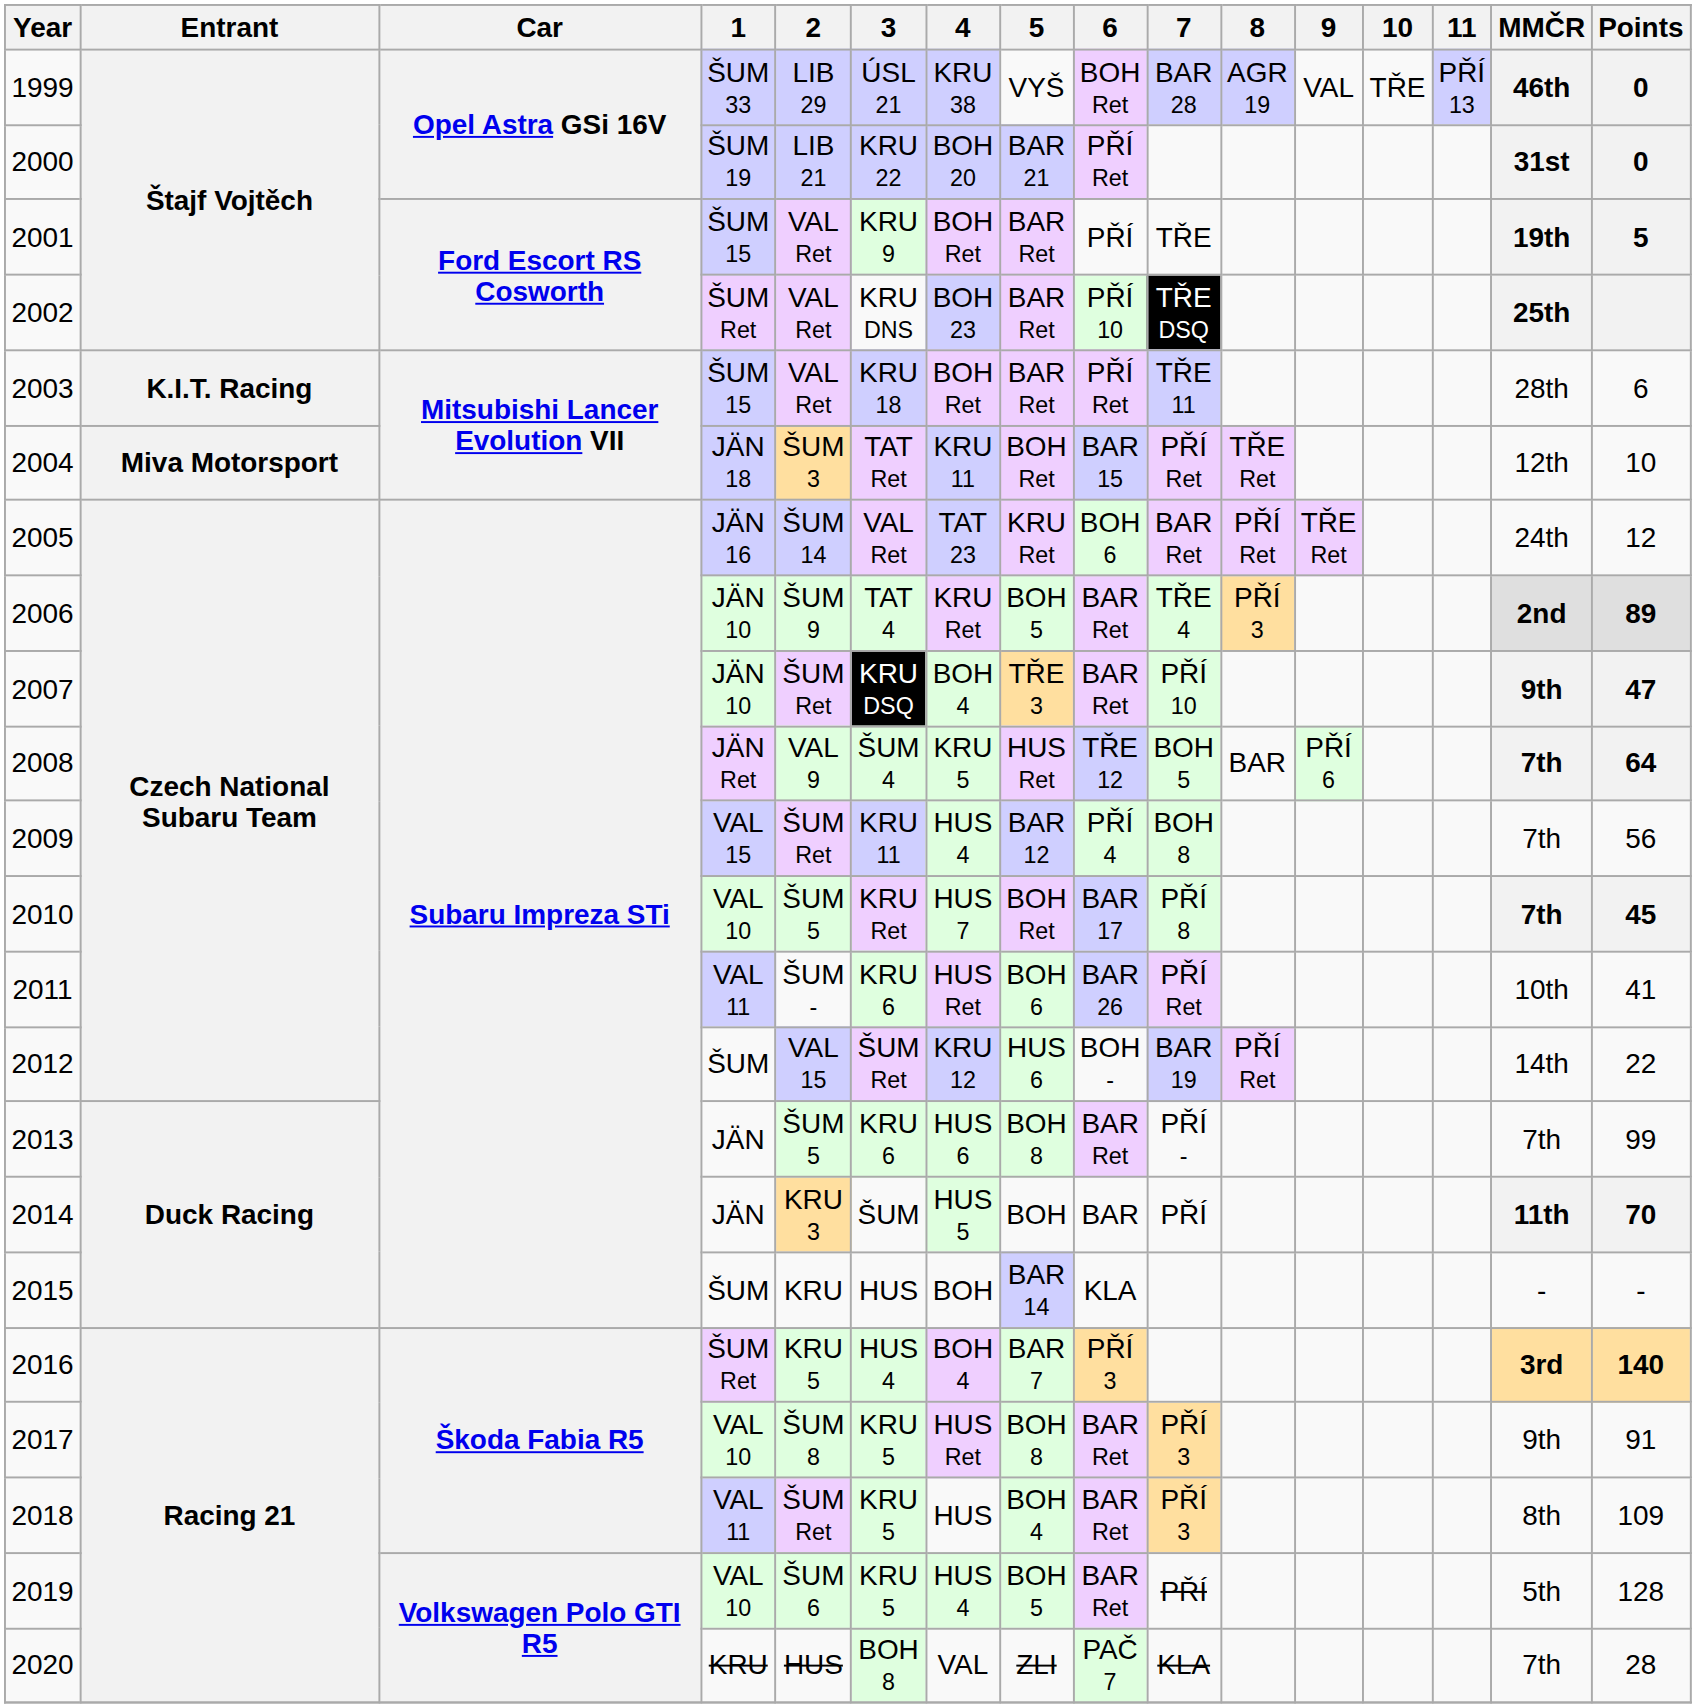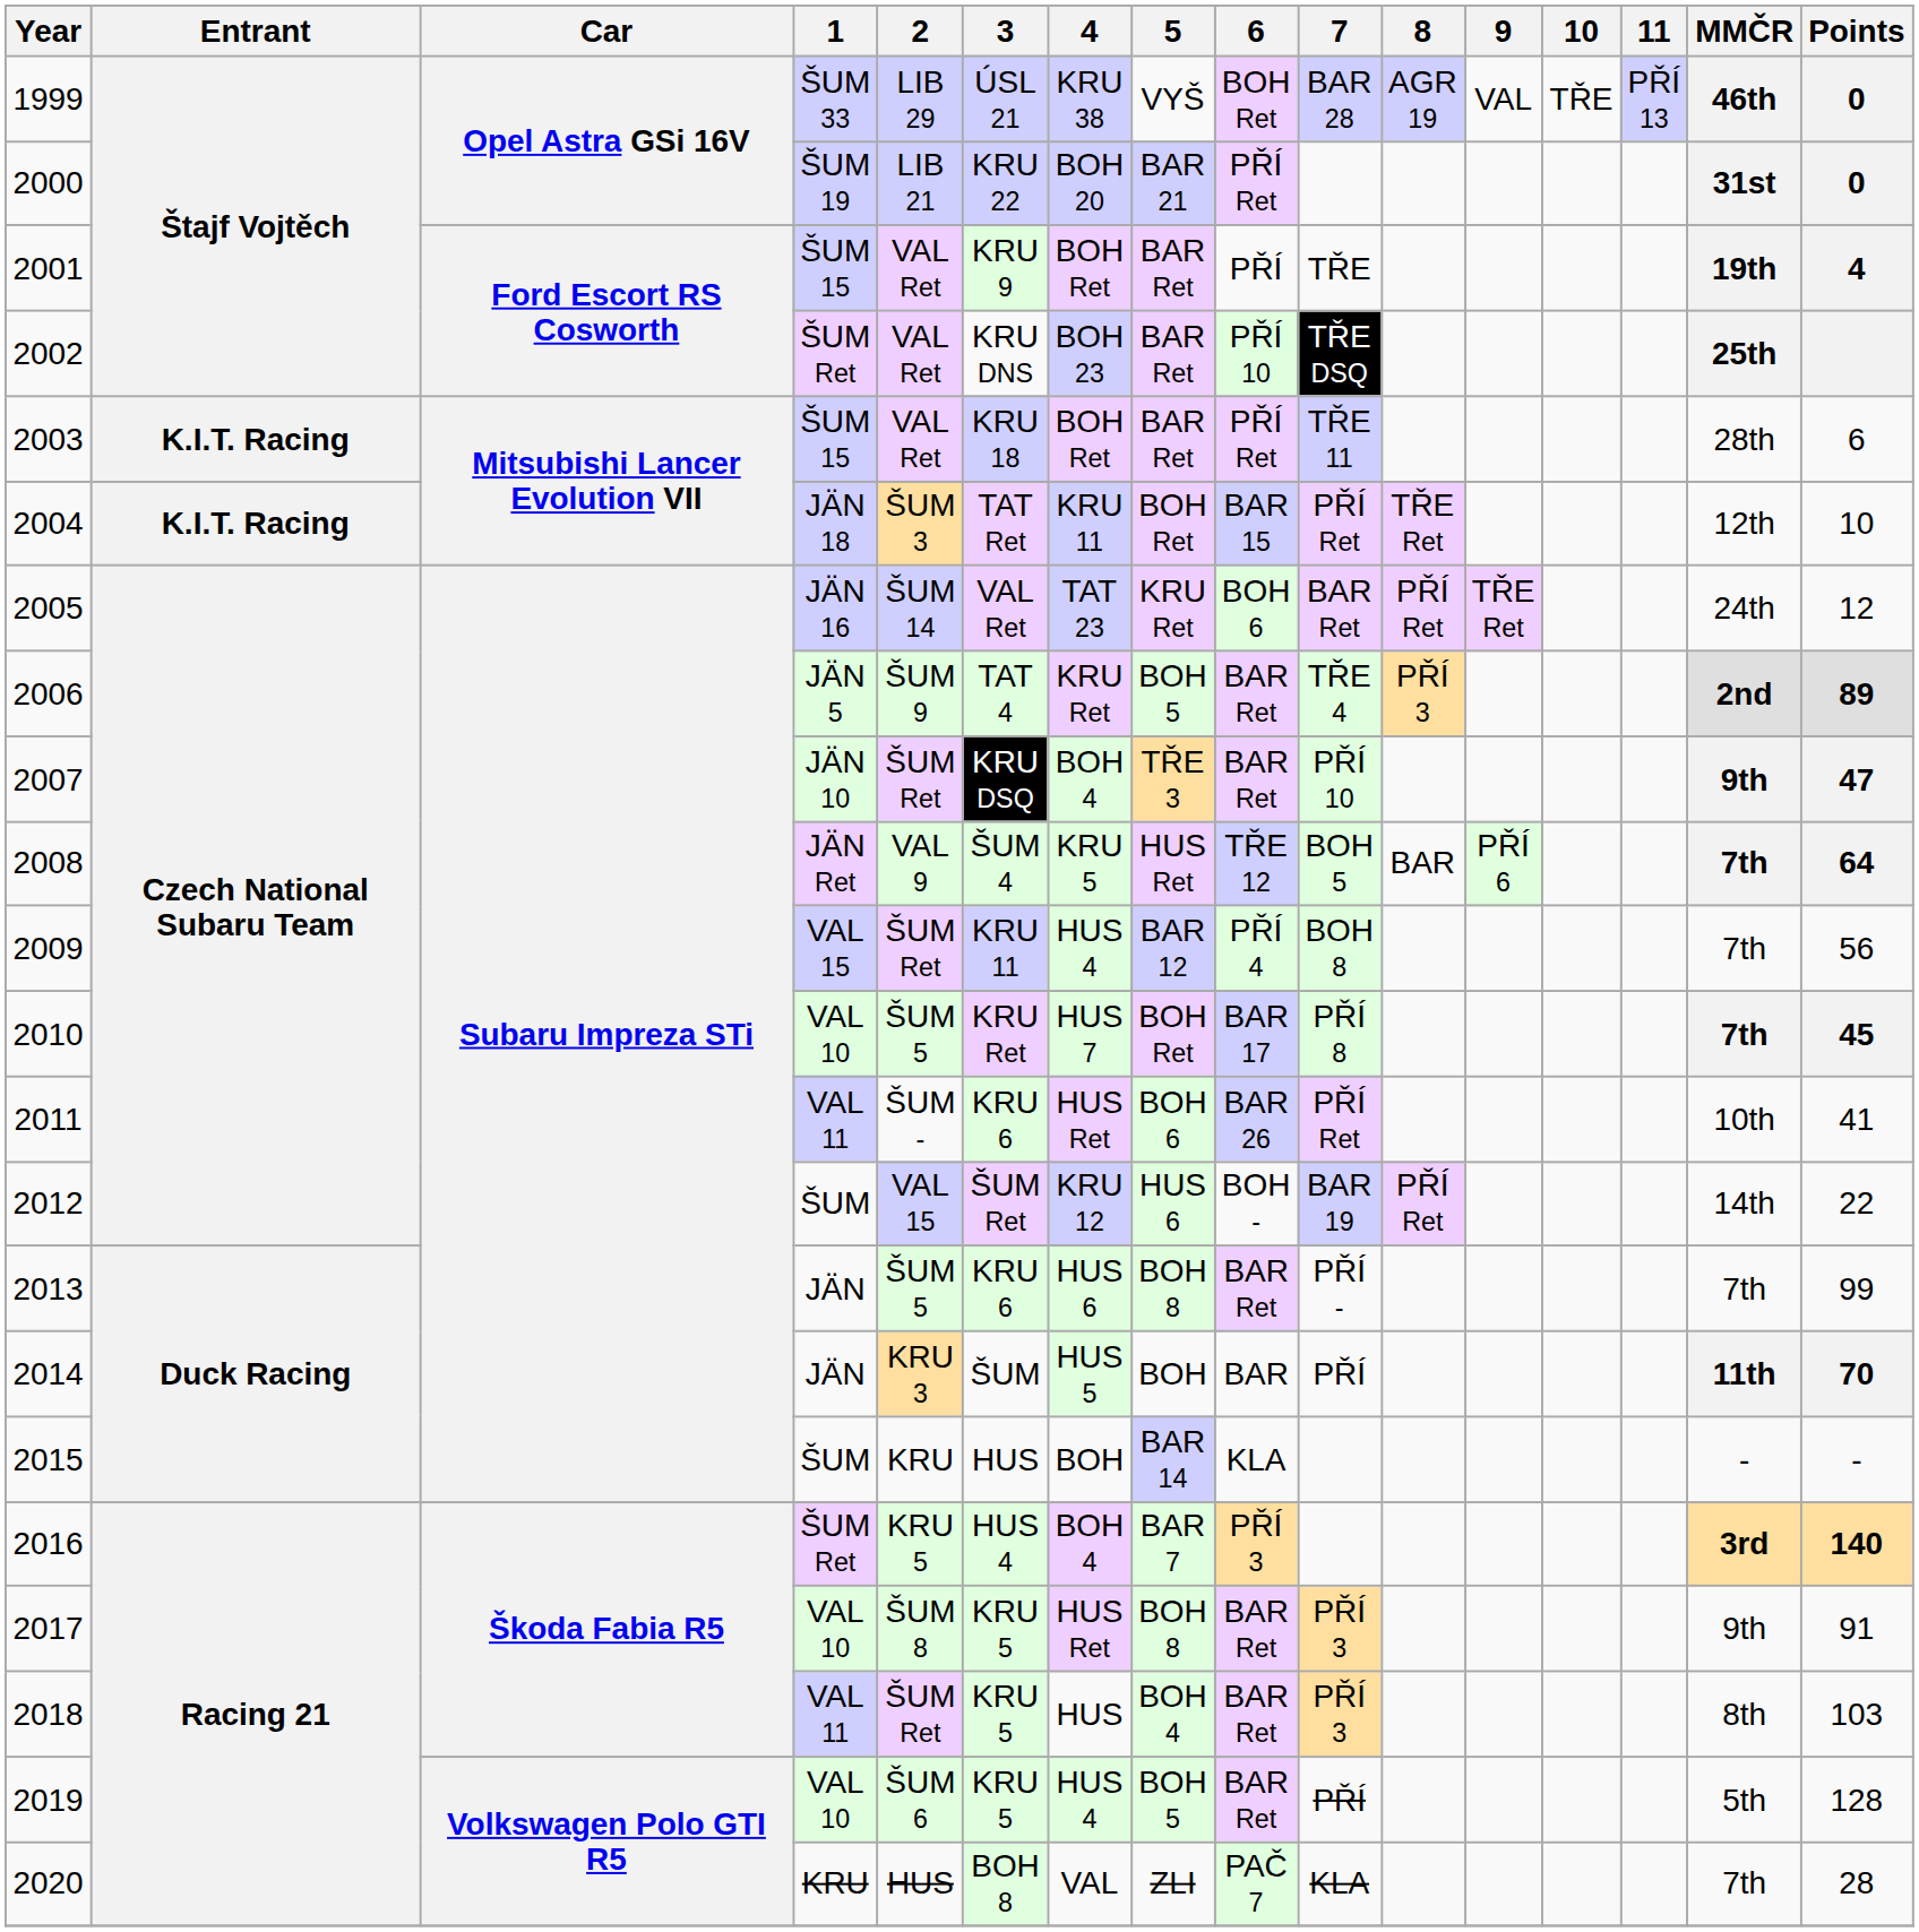 <table class="wikitable" style="text-align:center; font-size:90%">
 <tr>
 <th>Year</th>
 <th>Entrant</th>
 <th>Car</th>
 <th>1</th>
 <th>2</th>
 <th>3</th>
 <th>4</th>
 <th>5</th>
 <th>6</th>
 <th>7</th>
 <th>8</th>
 <th>9</th>
 <th>10</th>
 <th>11</th>
 <th>MMČR</th>
 <th>Points</th>
 </tr>
 <tr>
 <td>1999</td>
 <th rowspan=4>Štajf Vojtěch</th>
 <th rowspan=2><a href='#'>Opel Astra</a> GSi 16V</th>
 <td style="background:#cfcfff;">ŠUM<br><small>33</small></td>
 <td style="background:#cfcfff;">LIB<br><small>29</small></td>
 <td style="background:#cfcfff;">ÚSL<br><small>21</small></td>
 <td style="background:#cfcfff;">KRU<br><small>38</small></td>
 <td>VYŠ</td>
 <td style="background:#efcfff;">BOH<br><small>Ret</small></td>
 <td style="background:#cfcfff;">BAR<br><small>28</small></td>
 <td style="background:#cfcfff;">AGR<br><small>19</small></td>
 <td>VAL</td>
 <td>TŘE</td>
 <td style="background:#cfcfff;">PŘÍ<br><small>13</small></td>
 <th>46th</th>
 <th>0</th>
 </tr>
 <tr>
 <td>2000</td>
 <td style="background:#cfcfff;">ŠUM<br><small>19</small></td>
 <td style="background:#cfcfff;">LIB<br><small>21</small></td>
 <td style="background:#cfcfff;">KRU<br><small>22</small></td>
 <td style="background:#cfcfff;">BOH<br><small>20</small></td>
 <td style="background:#cfcfff;">BAR<br><small>21</small></td>
 <td style="background:#efcfff;">PŘÍ<br><small>Ret</small></td>
 <td></td>
 <td></td>
 <td></td>
 <td></td>
 <td></td>
 <th>31st</th>
 <th>0</th>
 </tr>
 <tr>
 <td>2001</td>
 <th rowspan=2><a href='#'>Ford Escort RS Cosworth</a></th>
 <td style="background:#cfcfff;">ŠUM<br><small>15</small></td>
 <td style="background:#efcfff;">VAL<br><small>Ret</small></td>
 <td style="background:#dfffdf;">KRU<br><small>9</small></td>
 <td style="background:#efcfff;">BOH<br><small>Ret</small></td>
 <td style="background:#efcfff;">BAR<br><small>Ret</small></td>
 <td>PŘÍ</td>
 <td>TŘE</td>
 <td></td>
 <td></td>
 <td></td>
 <td></td>
 <th>19th</th>
-<th>5</th>
+<th>4</th>
 </tr>
 <tr>
 <td>2002</td>
 <td style="background:#efcfff;">ŠUM<br><small>Ret</small></td>
 <td style="background:#efcfff;">VAL<br><small>Ret</small></td>
 <td>KRU<br><small>DNS</small></td>
 <td style="background:#cfcfff;">BOH<br><small>23</small></td>
 <td style="background:#efcfff;">BAR<br><small>Ret</small></td>
 <td style="background:#dfffdf;">PŘÍ<br><small>10</small></td>
 <td bgcolor="#000000" style="color: white;">TŘE<br><small>DSQ</small></td>
 <td></td>
 <td></td>
 <td></td>
 <td></td>
 <th>25th</th>
 <th></th>
 </tr>
 <tr>
 <td>2003</td>
 <th>K.I.T. Racing</th>
 <th rowspan=2><a href='#'>Mitsubishi Lancer Evolution</a> VII</th>
 <td style="background:#cfcfff;">ŠUM<br><small>15</small></td>
 <td style="background:#efcfff;">VAL<br><small>Ret</small></td>
 <td style="background:#cfcfff;">KRU<br><small>18</small></td>
 <td style="background:#efcfff;">BOH<br><small>Ret</small></td>
 <td style="background:#efcfff;">BAR<br><small>Ret</small></td>
 <td style="background:#efcfff;">PŘÍ<br><small>Ret</small></td>
 <td style="background:#cfcfff;">TŘE<br><small>11</small></td>
 <td></td>
 <td></td>
 <td></td>
 <td></td>
 <td>28th</td>
 <td>6</td>
 </tr>
 <tr>
 <td>2004</td>
-<th>Miva Motorsport</th>
+<th>K.I.T. Racing</th>
 <td style="background:#cfcfff;">JÄN<br><small>18</small></td>
 <td style="background:#ffdf9f;">ŠUM<br><small>3</small></td>
 <td style="background:#efcfff;">TAT<br><small>Ret</small></td>
 <td style="background:#cfcfff;">KRU<br><small>11</small></td>
 <td style="background:#efcfff;">BOH<br><small>Ret</small></td>
 <td style="background:#cfcfff;">BAR<br><small>15</small></td>
 <td style="background:#efcfff;">PŘÍ<br><small>Ret</small></td>
 <td style="background:#efcfff;">TŘE<br><small>Ret</small></td>
 <td></td>
 <td></td>
 <td></td>
 <td>12th</td>
 <td>10</td>
 </tr>
 <tr>
 <td>2005</td>
 <th rowspan="8">Czech National Subaru Team</th>
 <th rowspan="11"><a href='#'>Subaru Impreza STi</a></th>
 <td style="background:#cfcfff;">JÄN<br><small>16</small></td>
 <td style="background:#cfcfff;">ŠUM<br><small>14</small></td>
 <td style="background:#efcfff;">VAL<br><small>Ret</small></td>
 <td style="background:#cfcfff;">TAT<br><small>23</small></td>
 <td style="background:#efcfff;">KRU<br><small>Ret</small></td>
 <td style="background:#dfffdf;">BOH<br><small>6</small></td>
 <td style="background:#efcfff;">BAR<br><small>Ret</small></td>
 <td style="background:#efcfff;">PŘÍ<br><small>Ret</small></td>
 <td style="background:#efcfff;">TŘE<br><small>Ret</small></td>
 <td></td>
 <td></td>
 <td>24th</td>
 <td>12</td>
 </tr>
 <tr>
 <td>2006</td>
-<td style="background:#dfffdf;">JÄN<br><small>10</small></td>
+<td style="background:#dfffdf;">JÄN<br><small>5</small></td>
 <td style="background:#dfffdf;">ŠUM<br><small>9</small></td>
 <td style="background:#dfffdf;">TAT<br><small>4</small></td>
 <td style="background:#efcfff;">KRU<br><small>Ret</small></td>
 <td style="background:#dfffdf;">BOH<br><small>5</small></td>
 <td style="background:#efcfff;">BAR<br><small>Ret</small></td>
 <td style="background:#dfffdf;">TŘE<br><small>4</small></td>
 <td style="background:#ffdf9f;">PŘÍ<br><small>3</small></td>
 <td></td>
 <td></td>
 <td></td>
 <th style="background:#dfdfdf;">2nd</th>
 <th style="background:#dfdfdf;">89</th>
 </tr>
 <tr>
 <td>2007</td>
 <td style="background:#dfffdf;">JÄN<br><small>10</small></td>
 <td style="background:#efcfff;">ŠUM<br><small>Ret</small></td>
 <td bgcolor="#000000" style="color: white;">KRU<br><small>DSQ</small></td>
 <td style="background:#dfffdf;">BOH<br><small>4</small></td>
 <td style="background:#ffdf9f;">TŘE<br><small>3</small></td>
 <td style="background:#efcfff;">BAR<br><small>Ret</small></td>
 <td style="background:#dfffdf;">PŘÍ<br><small>10</small></td>
 <td></td>
 <td></td>
 <td></td>
 <td></td>
 <th>9th</th>
 <th>47</th>
 </tr>
 <tr>
 <td>2008</td>
 <td style="background:#efcfff;">JÄN<br><small>Ret</small></td>
 <td style="background:#dfffdf;">VAL<br><small>9</small></td>
 <td style="background:#dfffdf;">ŠUM<br><small>4</small></td>
 <td style="background:#dfffdf;">KRU<br><small>5</small></td>
 <td style="background:#efcfff;">HUS<br><small>Ret</small></td>
 <td style="background:#cfcfff;">TŘE<br><small>12</small></td>
 <td style="background:#dfffdf;">BOH<br><small>5</small></td>
 <td>BAR</td>
 <td style="background:#dfffdf;">PŘÍ<br><small>6</small></td>
 <td></td>
 <td></td>
 <th>7th</th>
 <th>64</th>
 </tr>
 <tr>
 <td>2009</td>
 <td style="background:#cfcfff;">VAL<br><small>15</small></td>
 <td style="background:#efcfff;">ŠUM<br><small>Ret</small></td>
 <td style="background:#cfcfff;">KRU<br><small>11</small></td>
 <td style="background:#dfffdf;">HUS<br><small>4</small></td>
 <td style="background:#cfcfff;">BAR<br><small>12</small></td>
 <td style="background:#dfffdf;">PŘÍ<br><small>4</small></td>
 <td style="background:#dfffdf;">BOH<br><small>8</small></td>
 <td></td>
 <td></td>
 <td></td>
 <td></td>
 <td>7th</td>
 <td>56</td>
 </tr>
 <tr>
 <td>2010</td>
 <td style="background:#dfffdf;">VAL<br><small>10</small></td>
 <td style="background:#dfffdf;">ŠUM<br><small>5</small></td>
 <td style="background:#efcfff;">KRU<br><small>Ret</small></td>
 <td style="background:#dfffdf;">HUS<br><small>7</small></td>
 <td style="background:#efcfff;">BOH<br><small>Ret</small></td>
 <td style="background:#cfcfff;">BAR<br><small>17</small></td>
 <td style="background:#dfffdf;">PŘÍ<br><small>8</small></td>
 <td></td>
 <td></td>
 <td></td>
 <td></td>
 <th>7th</th>
 <th>45</th>
 </tr>
 <tr>
 <td>2011</td>
 <td style="background:#cfcfff;">VAL<br><small>11</small></td>
 <td>ŠUM<br><small>-</small></td>
 <td style="background:#dfffdf;">KRU<br><small>6</small></td>
 <td style="background:#efcfff;">HUS<br><small>Ret</small></td>
 <td style="background:#dfffdf;">BOH<br><small>6</small></td>
 <td style="background:#cfcfff;">BAR<br><small>26</small></td>
 <td style="background:#efcfff;">PŘÍ<br><small>Ret</small></td>
 <td></td>
 <td></td>
 <td></td>
 <td></td>
 <td>10th</td>
 <td>41</td>
 </tr>
 <tr>
 <td>2012</td>
 <td>ŠUM</td>
 <td style="background:#cfcfff;">VAL<br><small>15</small></td>
 <td style="background:#efcfff;">ŠUM<br><small>Ret</small></td>
 <td style="background:#cfcfff;">KRU<br><small>12</small></td>
 <td style="background:#dfffdf;">HUS<br><small>6</small></td>
 <td>BOH<br><small>-</small></td>
 <td style="background:#cfcfff;">BAR<br><small>19</small></td>
 <td style="background:#efcfff;">PŘÍ<br><small>Ret</small></td>
 <td></td>
 <td></td>
 <td></td>
 <td>14th</td>
 <td>22</td>
 </tr>
 <tr>
 <td>2013</td>
 <th rowspan=3>Duck Racing</th>
 <td>JÄN</td>
 <td style="background:#dfffdf;">ŠUM<br><small>5</small></td>
 <td style="background:#dfffdf;">KRU<br><small>6</small></td>
 <td style="background:#dfffdf;">HUS<br><small>6</small></td>
 <td style="background:#dfffdf;">BOH<br><small>8</small></td>
 <td style="background:#efcfff;">BAR<br><small>Ret</small></td>
 <td>PŘÍ<br><small>-</small></td>
 <td></td>
 <td></td>
 <td></td>
 <td></td>
 <td>7th</td>
 <td>99</td>
 </tr>
 <tr>
 <td>2014</td>
 <td>JÄN</td>
 <td style="background:#ffdf9f;">KRU<br><small>3</small></td>
 <td>ŠUM</td>
 <td style="background:#dfffdf;">HUS<br><small>5</small></td>
 <td>BOH</td>
 <td>BAR</td>
 <td>PŘÍ</td>
 <td></td>
 <td></td>
 <td></td>
 <td></td>
 <th>11th</th>
 <th>70</th>
 </tr>
 <tr>
 <td>2015</td>
 <td>ŠUM</td>
 <td>KRU</td>
 <td>HUS</td>
 <td>BOH</td>
 <td style="background:#cfcfff;">BAR<br><small>14</small></td>
 <td>KLA</td>
 <td></td>
 <td></td>
 <td></td>
 <td></td>
 <td></td>
 <td>-</td>
 <td>-</td>
 </tr>
 <tr>
 <td>2016</td>
 <th rowspan=5>Racing 21</th>
 <th rowspan=3><a href='#'>Škoda Fabia R5</a></th>
 <td style="background:#efcfff;">ŠUM<br><small>Ret</small></td>
 <td style="background:#dfffdf;">KRU<br><small>5</small></td>
 <td style="background:#dfffdf;">HUS<br><small>4</small></td>
 <td style="background:#efcfff;">BOH<br><small>4</small></td>
 <td style="background:#dfffdf;">BAR<br><small>7</small></td>
 <td style="background:#ffdf9f;">PŘÍ<br><small>3</small></td>
 <td></td>
 <td></td>
 <td></td>
 <td></td>
 <td></td>
 <td style="background:#ffdf9f;"><strong>3rd</strong></td>
 <td style="background:#ffdf9f;"><strong>140</strong></td>
 </tr>
 <tr>
 <td>2017</td>
 <td style="background:#dfffdf;">VAL<br><small>10</small></td>
 <td style="background:#dfffdf;">ŠUM<br><small>8</small></td>
 <td style="background:#dfffdf;">KRU<br><small>5</small></td>
 <td style="background:#efcfff;">HUS<br><small>Ret</small></td>
 <td style="background:#dfffdf;">BOH<br><small>8</small></td>
 <td style="background:#efcfff;">BAR<br><small>Ret</small></td>
 <td style="background:#ffdf9f;">PŘÍ<br><small>3</small></td>
 <td></td>
 <td></td>
 <td></td>
 <td></td>
 <td>9th</td>
 <td>91</td>
 </tr>
 <tr>
 <td>2018</td>
 <td style="background:#cfcfff;">VAL<br><small>11</small></td>
 <td style="background:#efcfff;">ŠUM<br><small>Ret</small></td>
 <td style="background:#dfffdf;">KRU<br><small>5</small></td>
 <td>HUS</td>
 <td style="background:#dfffdf;">BOH<br><small>4</small></td>
 <td style="background:#efcfff;">BAR<br><small>Ret</small></td>
 <td style="background:#ffdf9f;">PŘÍ<br><small>3</small></td>
 <td></td>
 <td></td>
 <td></td>
 <td></td>
 <td>8th</td>
-<td>109</td>
+<td>103</td>
 </tr>
 <tr>
 <td>2019</td>
 <th rowspan=2><a href='#'>Volkswagen Polo GTI R5</a></th>
 <td style="background:#dfffdf;">VAL<br><small>10</small></td>
 <td style="background:#dfffdf;">ŠUM<br><small>6</small></td>
 <td style="background:#dfffdf;">KRU<br><small>5</small></td>
 <td style="background:#dfffdf;">HUS<br><small>4</small></td>
 <td style="background:#dfffdf;">BOH<br><small>5</small></td>
 <td style="background:#efcfff;">BAR<br><small>Ret</small></td>
 <td><del>PŘÍ</del></td>
 <td></td>
 <td></td>
 <td></td>
 <td></td>
 <td>5th</td>
 <td>128</td>
 </tr>
 <tr>
 <td>2020</td>
 <td><del>KRU</del></td>
 <td><del>HUS</del></td>
 <td style="background:#dfffdf;">BOH<br><small>8</small></td>
 <td>VAL</td>
 <td><del>ZLI</del></td>
 <td style="background:#dfffdf;">PAČ<br><small>7</small></td>
 <td><del>KLA</del></td>
 <td></td>
 <td></td>
 <td></td>
 <td></td>
 <td>7th</td>
 <td>28</td>
 </tr>
 <tr>
 </tr>
 </table>
